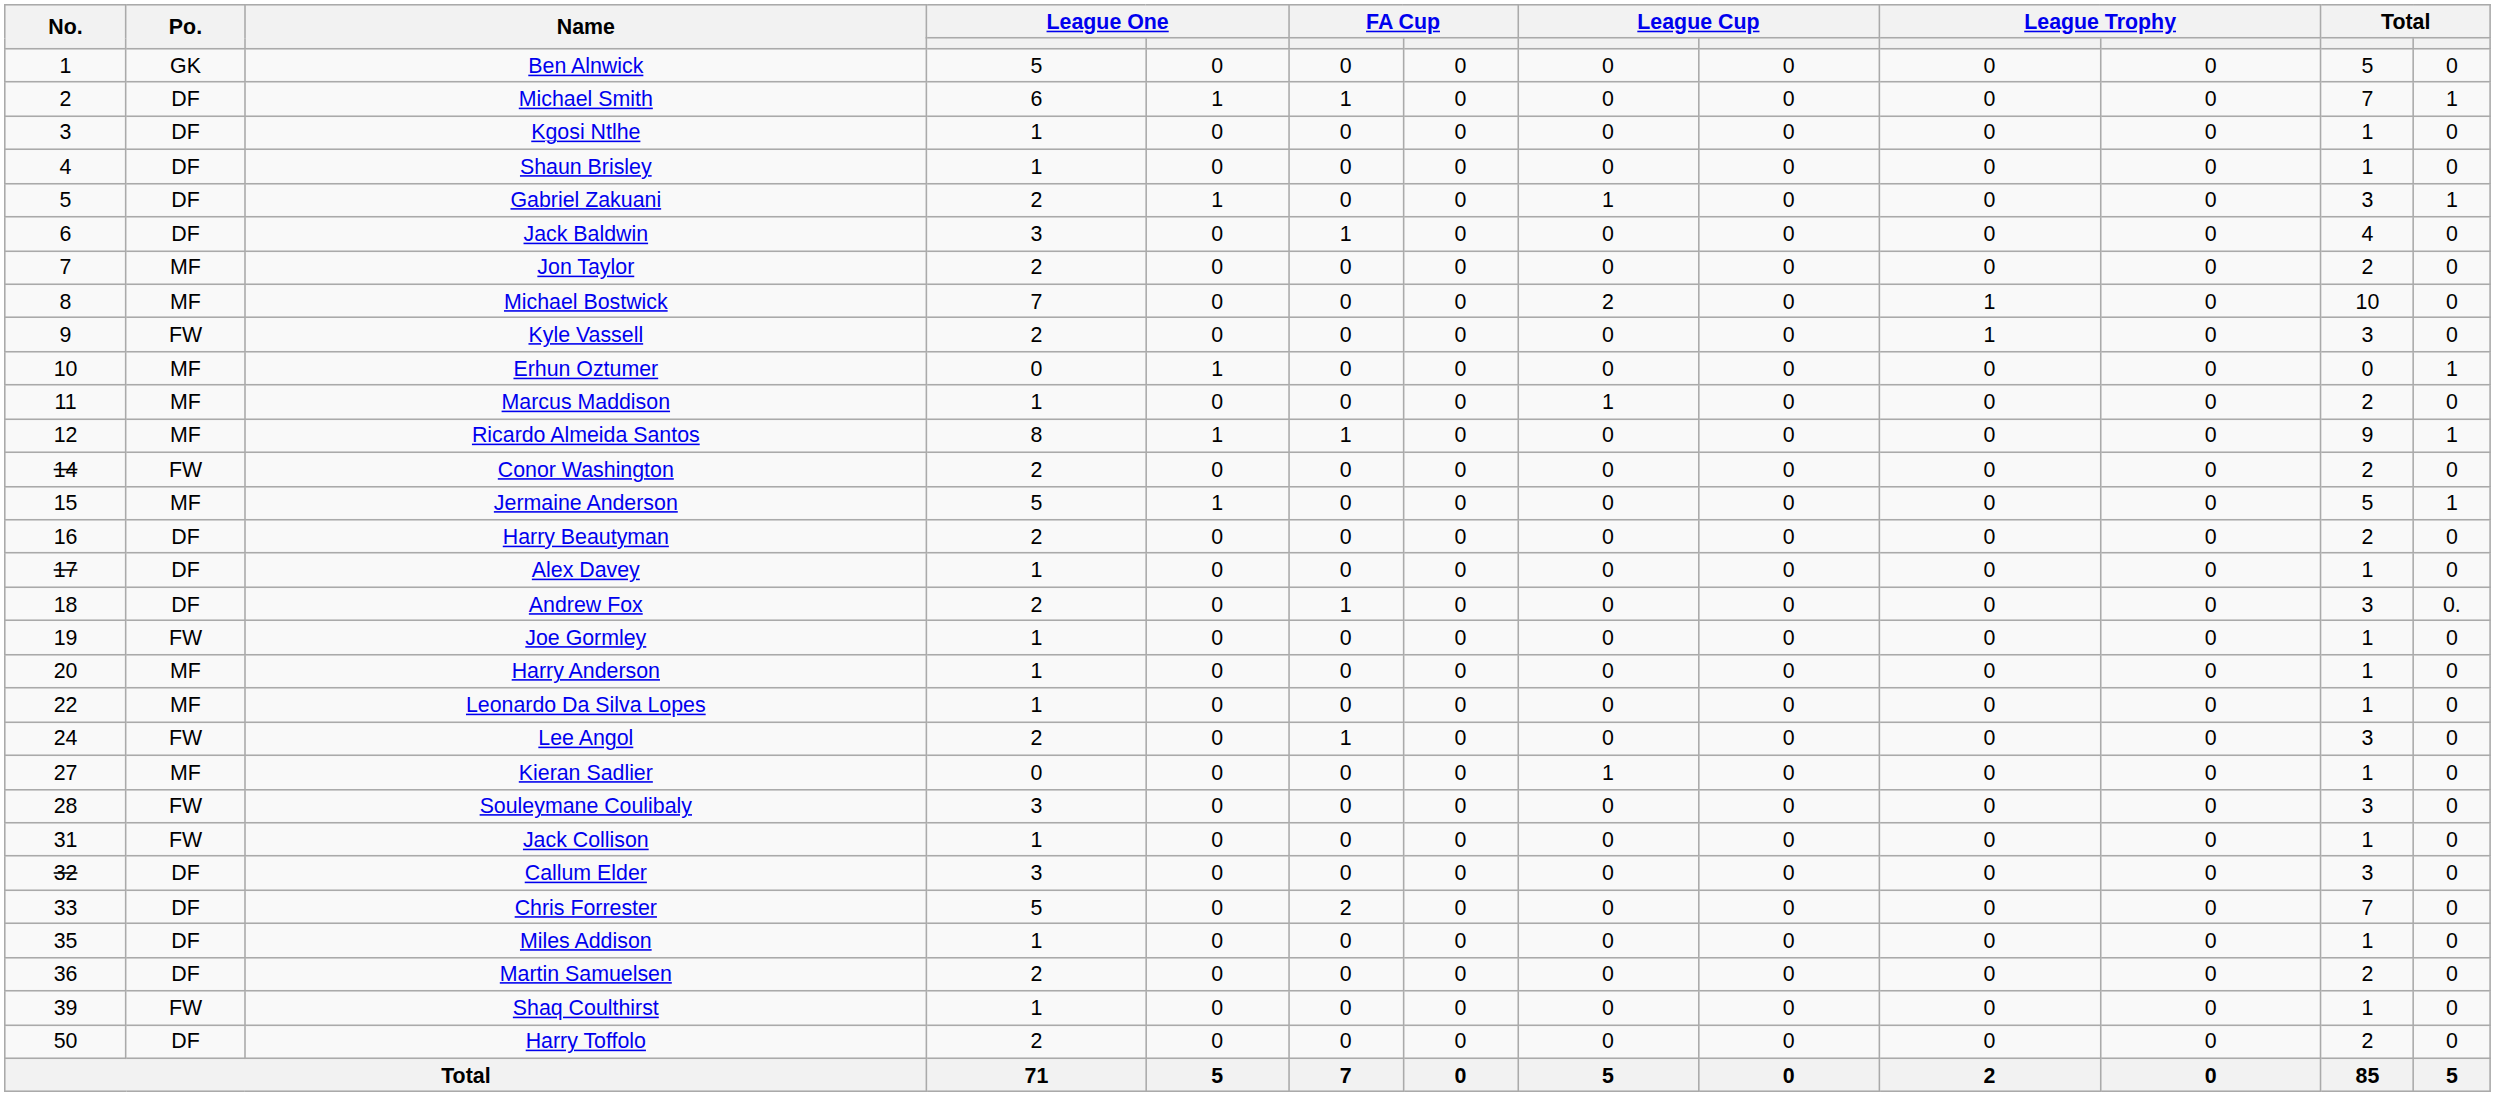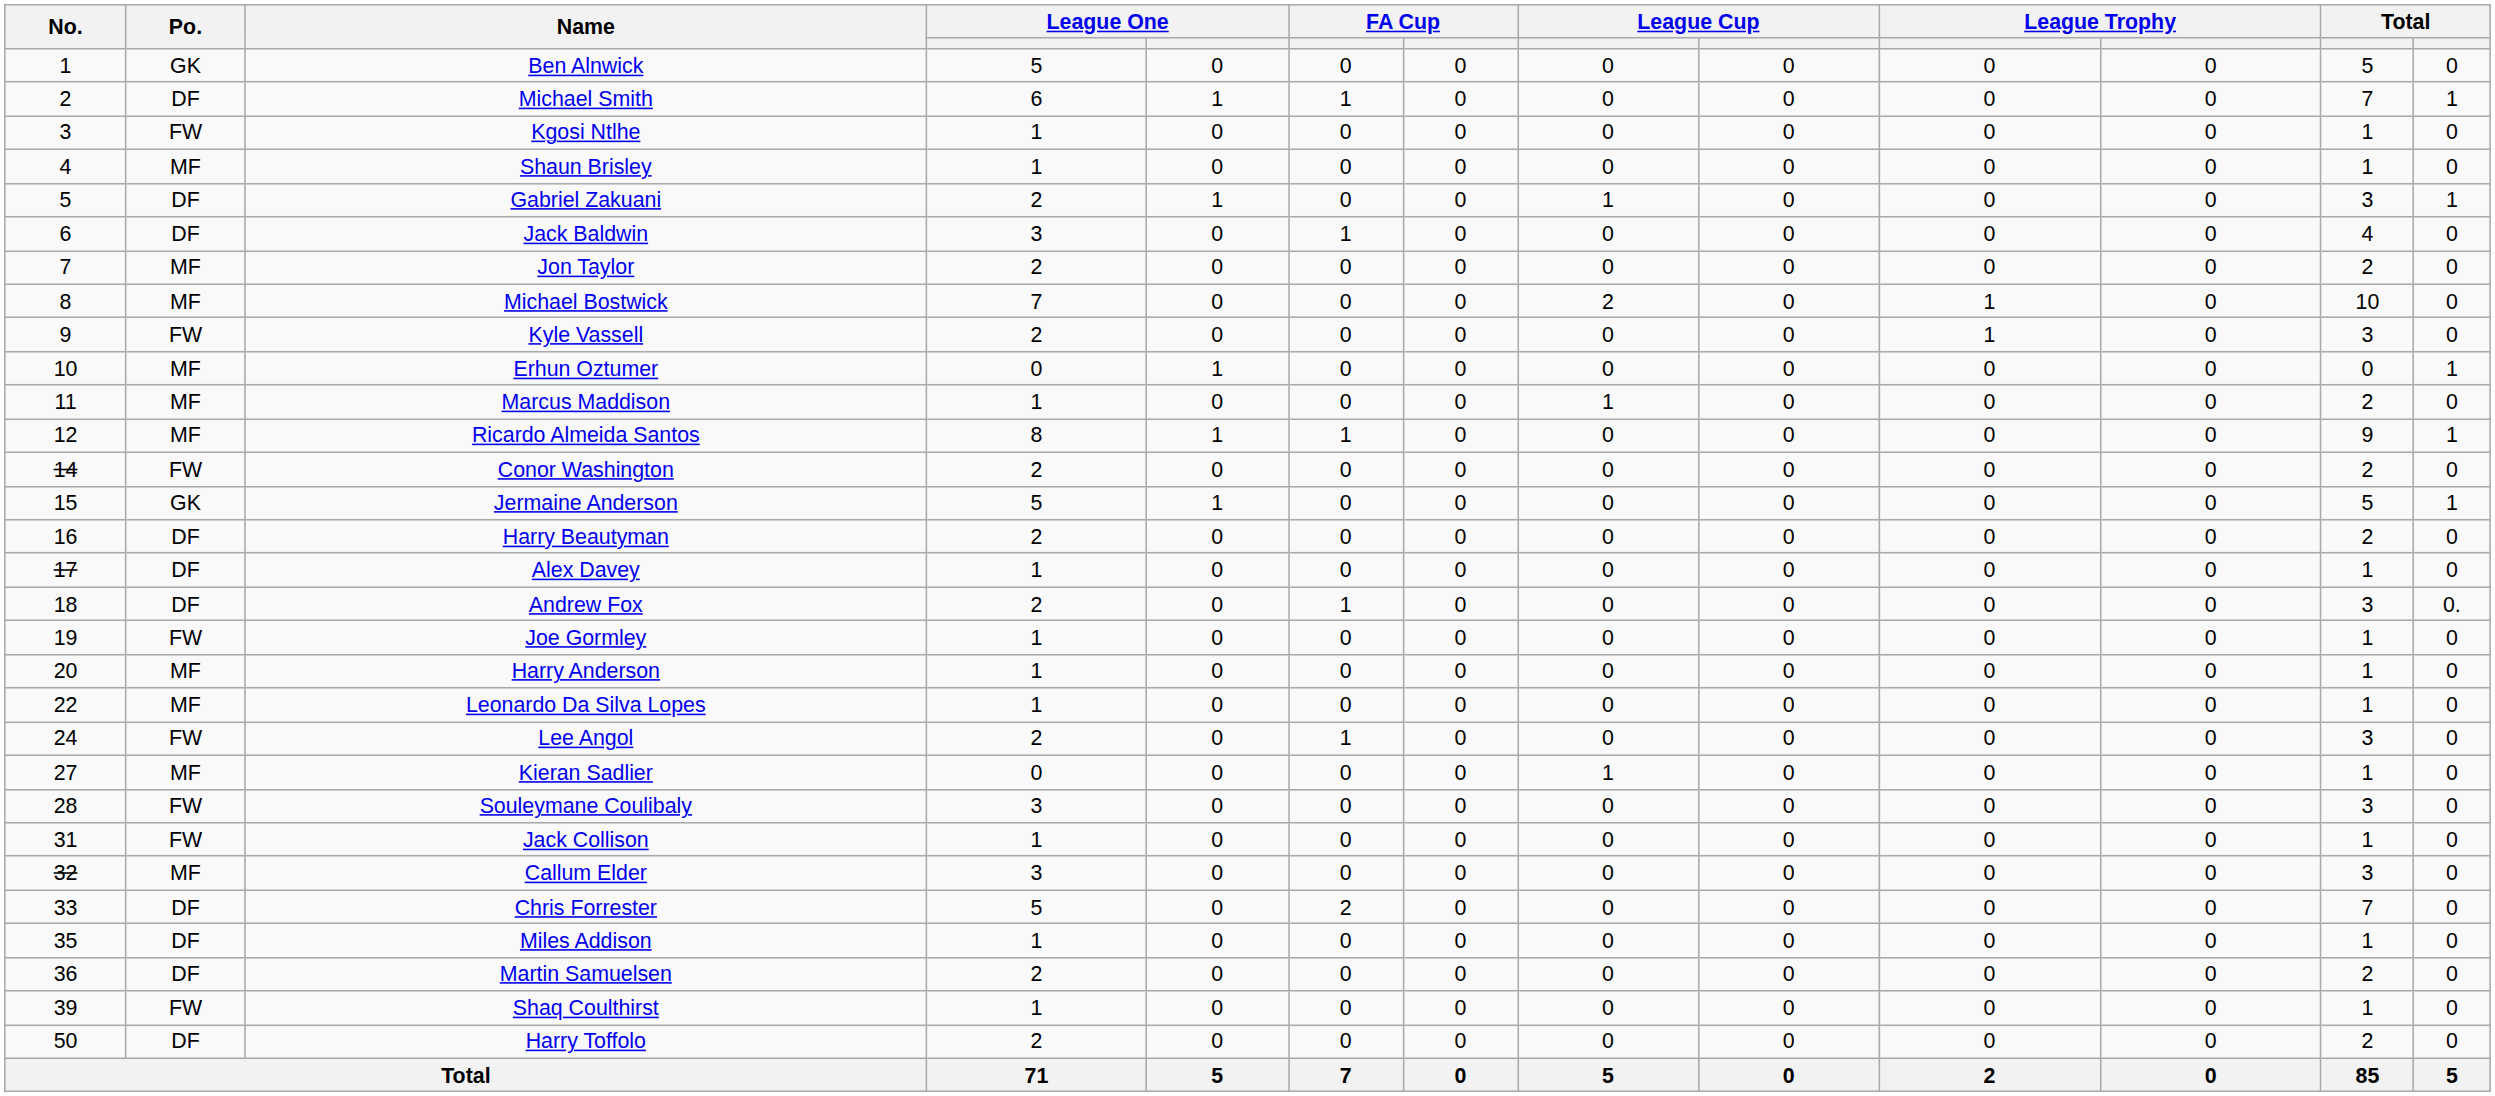 <table class="wikitable" style="text-align:center; font-size:85%; width:100%;">
 <tr>
 <th rowspan=2>No.</th>
 <th rowspan=2>Po.</th>
 <th rowspan=2>Name</th>
 <th colspan=2><a href='#'>League One</a></th>
 <th colspan=2><a href='#'>FA Cup</a></th>
 <th colspan=2><a href='#'>League Cup</a></th>
 <th colspan=2><a href='#'>League Trophy</a></th>
 <th colspan=2>Total</th>
 </tr>
 <tr>
 <th></th>
 <th></th>
 <th></th>
 <th></th>
 <th></th>
 <th></th>
 <th></th>
 <th></th>
 <th></th>
 <th></th>
 </tr>
 <tr>
 <td>1</td>
 <td>GK</td>
 <td> <a href='#'>Ben Alnwick</a></td>
 <td>5</td>
 <td>0</td>
 <td>0</td>
 <td>0</td>
 <td>0</td>
 <td>0</td>
 <td>0</td>
 <td>0</td>
 <td>5</td>
 <td>0</td>
 </tr>
 <tr>
 <td>2</td>
 <td>DF</td>
 <td> <a href='#'>Michael Smith</a></td>
 <td>6</td>
 <td>1</td>
 <td>1</td>
 <td>0</td>
 <td>0</td>
 <td>0</td>
 <td>0</td>
 <td>0</td>
 <td>7</td>
 <td>1</td>
 </tr>
 <tr>
 <td>3</td>
-<td>DF</td>
+<td>FW</td>
 <td> <a href='#'>Kgosi Ntlhe</a></td>
 <td>1</td>
 <td>0</td>
 <td>0</td>
 <td>0</td>
 <td>0</td>
 <td>0</td>
 <td>0</td>
 <td>0</td>
 <td>1</td>
 <td>0</td>
 </tr>
 <tr>
 <td>4</td>
-<td>DF</td>
+<td>MF</td>
 <td> <a href='#'>Shaun Brisley</a></td>
 <td>1</td>
 <td>0</td>
 <td>0</td>
 <td>0</td>
 <td>0</td>
 <td>0</td>
 <td>0</td>
 <td>0</td>
 <td>1</td>
 <td>0</td>
 </tr>
 <tr>
 <td>5</td>
 <td>DF</td>
 <td> <a href='#'>Gabriel Zakuani</a></td>
 <td>2</td>
 <td>1</td>
 <td>0</td>
 <td>0</td>
 <td>1</td>
 <td>0</td>
 <td>0</td>
 <td>0</td>
 <td>3</td>
 <td>1</td>
 </tr>
 <tr>
 <td>6</td>
 <td>DF</td>
 <td> <a href='#'>Jack Baldwin</a></td>
 <td>3</td>
 <td>0</td>
 <td>1</td>
 <td>0</td>
 <td>0</td>
 <td>0</td>
 <td>0</td>
 <td>0</td>
 <td>4</td>
 <td>0</td>
 </tr>
 <tr>
 <td>7</td>
 <td>MF</td>
 <td> <a href='#'>Jon Taylor</a></td>
 <td>2</td>
 <td>0</td>
 <td>0</td>
 <td>0</td>
 <td>0</td>
 <td>0</td>
 <td>0</td>
 <td>0</td>
 <td>2</td>
 <td>0</td>
 </tr>
 <tr>
 <td>8</td>
 <td>MF</td>
 <td> <a href='#'>Michael Bostwick</a></td>
 <td>7</td>
 <td>0</td>
 <td>0</td>
 <td>0</td>
 <td>2</td>
 <td>0</td>
 <td>1</td>
 <td>0</td>
 <td>10</td>
 <td>0</td>
 </tr>
 <tr>
 <td>9</td>
 <td>FW</td>
 <td> <a href='#'>Kyle Vassell</a></td>
 <td>2</td>
 <td>0</td>
 <td>0</td>
 <td>0</td>
 <td>0</td>
 <td>0</td>
 <td>1</td>
 <td>0</td>
 <td>3</td>
 <td>0</td>
 </tr>
 <tr>
 <td>10</td>
 <td>MF</td>
 <td> <a href='#'>Erhun Oztumer</a></td>
 <td>0</td>
 <td>1</td>
 <td>0</td>
 <td>0</td>
 <td>0</td>
 <td>0</td>
 <td>0</td>
 <td>0</td>
 <td>0</td>
 <td>1</td>
 </tr>
 <tr>
 <td>11</td>
 <td>MF</td>
 <td> <a href='#'>Marcus Maddison</a></td>
 <td>1</td>
 <td>0</td>
 <td>0</td>
 <td>0</td>
 <td>1</td>
 <td>0</td>
 <td>0</td>
 <td>0</td>
 <td>2</td>
 <td>0</td>
 </tr>
 <tr>
 <td>12</td>
 <td>MF</td>
 <td> <a href='#'>Ricardo Almeida Santos</a></td>
 <td>8</td>
 <td>1</td>
 <td>1</td>
 <td>0</td>
 <td>0</td>
 <td>0</td>
 <td>0</td>
 <td>0</td>
 <td>9</td>
 <td>1</td>
 </tr>
 <tr>
 <td><s>14</s></td>
 <td>FW</td>
 <td> <a href='#'>Conor Washington</a></td>
 <td>2</td>
 <td>0</td>
 <td>0</td>
 <td>0</td>
 <td>0</td>
 <td>0</td>
 <td>0</td>
 <td>0</td>
 <td>2</td>
 <td>0</td>
 </tr>
 <tr>
 <td>15</td>
-<td>MF</td>
+<td>GK</td>
 <td> <a href='#'>Jermaine Anderson</a></td>
 <td>5</td>
 <td>1</td>
 <td>0</td>
 <td>0</td>
 <td>0</td>
 <td>0</td>
 <td>0</td>
 <td>0</td>
 <td>5</td>
 <td>1</td>
 </tr>
 <tr>
 <td>16</td>
 <td>DF</td>
 <td> <a href='#'>Harry Beautyman</a></td>
 <td>2</td>
 <td>0</td>
 <td>0</td>
 <td>0</td>
 <td>0</td>
 <td>0</td>
 <td>0</td>
 <td>0</td>
 <td>2</td>
 <td>0</td>
 </tr>
 <tr>
 <td><s>17</s></td>
 <td>DF</td>
 <td> <a href='#'>Alex Davey</a></td>
 <td>1</td>
 <td>0</td>
 <td>0</td>
 <td>0</td>
 <td>0</td>
 <td>0</td>
 <td>0</td>
 <td>0</td>
 <td>1</td>
 <td>0</td>
 </tr>
 <tr>
 <td>18</td>
 <td>DF</td>
 <td> <a href='#'>Andrew Fox</a></td>
 <td>2</td>
 <td>0</td>
 <td>1</td>
 <td>0</td>
 <td>0</td>
 <td>0</td>
 <td>0</td>
 <td>0</td>
 <td>3</td>
 <td>0.</td>
 </tr>
 <tr>
 <td>19</td>
 <td>FW</td>
 <td> <a href='#'>Joe Gormley</a></td>
 <td>1</td>
 <td>0</td>
 <td>0</td>
 <td>0</td>
 <td>0</td>
 <td>0</td>
 <td>0</td>
 <td>0</td>
 <td>1</td>
 <td>0</td>
 </tr>
 <tr>
 <td>20</td>
 <td>MF</td>
 <td> <a href='#'>Harry Anderson</a></td>
 <td>1</td>
 <td>0</td>
 <td>0</td>
 <td>0</td>
 <td>0</td>
 <td>0</td>
 <td>0</td>
 <td>0</td>
 <td>1</td>
 <td>0</td>
 </tr>
 <tr>
 <td>22</td>
 <td>MF</td>
 <td> <a href='#'>Leonardo Da Silva Lopes</a></td>
 <td>1</td>
 <td>0</td>
 <td>0</td>
 <td>0</td>
 <td>0</td>
 <td>0</td>
 <td>0</td>
 <td>0</td>
 <td>1</td>
 <td>0</td>
 </tr>
 <tr>
 <td>24</td>
 <td>FW</td>
 <td> <a href='#'>Lee Angol</a></td>
 <td>2</td>
 <td>0</td>
 <td>1</td>
 <td>0</td>
 <td>0</td>
 <td>0</td>
 <td>0</td>
 <td>0</td>
 <td>3</td>
 <td>0</td>
 </tr>
 <tr>
 <td>27</td>
 <td>MF</td>
 <td> <a href='#'>Kieran Sadlier</a></td>
 <td>0</td>
 <td>0</td>
 <td>0</td>
 <td>0</td>
 <td>1</td>
 <td>0</td>
 <td>0</td>
 <td>0</td>
 <td>1</td>
 <td>0</td>
 </tr>
 <tr>
 <td>28</td>
 <td>FW</td>
 <td> <a href='#'>Souleymane Coulibaly</a></td>
 <td>3</td>
 <td>0</td>
 <td>0</td>
 <td>0</td>
 <td>0</td>
 <td>0</td>
 <td>0</td>
 <td>0</td>
 <td>3</td>
 <td>0</td>
 </tr>
 <tr>
 <td>31</td>
 <td>FW</td>
 <td> <a href='#'>Jack Collison</a></td>
 <td>1</td>
 <td>0</td>
 <td>0</td>
 <td>0</td>
 <td>0</td>
 <td>0</td>
 <td>0</td>
 <td>0</td>
 <td>1</td>
 <td>0</td>
 </tr>
 <tr>
 <td><s>32</s></td>
-<td>DF</td>
+<td>MF</td>
 <td> <a href='#'>Callum Elder</a></td>
 <td>3</td>
 <td>0</td>
 <td>0</td>
 <td>0</td>
 <td>0</td>
 <td>0</td>
 <td>0</td>
 <td>0</td>
 <td>3</td>
 <td>0</td>
 </tr>
 <tr>
 <td>33</td>
 <td>DF</td>
 <td> <a href='#'>Chris Forrester</a></td>
 <td>5</td>
 <td>0</td>
 <td>2</td>
 <td>0</td>
 <td>0</td>
 <td>0</td>
 <td>0</td>
 <td>0</td>
 <td>7</td>
 <td>0</td>
 </tr>
 <tr>
 <td>35</td>
 <td>DF</td>
 <td> <a href='#'>Miles Addison</a></td>
 <td>1</td>
 <td>0</td>
 <td>0</td>
 <td>0</td>
 <td>0</td>
 <td>0</td>
 <td>0</td>
 <td>0</td>
 <td>1</td>
 <td>0</td>
 </tr>
 <tr>
 <td>36</td>
 <td>DF</td>
 <td> <a href='#'>Martin Samuelsen</a></td>
 <td>2</td>
 <td>0</td>
 <td>0</td>
 <td>0</td>
 <td>0</td>
 <td>0</td>
 <td>0</td>
 <td>0</td>
 <td>2</td>
 <td>0</td>
 </tr>
 <tr>
 <td>39</td>
 <td>FW</td>
 <td> <a href='#'>Shaq Coulthirst</a></td>
 <td>1</td>
 <td>0</td>
 <td>0</td>
 <td>0</td>
 <td>0</td>
 <td>0</td>
 <td>0</td>
 <td>0</td>
 <td>1</td>
 <td>0</td>
 </tr>
 <tr>
 <td>50</td>
 <td>DF</td>
 <td> <a href='#'>Harry Toffolo</a></td>
 <td>2</td>
 <td>0</td>
 <td>0</td>
 <td>0</td>
 <td>0</td>
 <td>0</td>
 <td>0</td>
 <td>0</td>
 <td>2</td>
 <td>0</td>
 </tr>
 <tr>
 <th colspan=3>Total</th>
 <th>71</th>
 <th>5</th>
 <th>7</th>
 <th>0</th>
 <th>5</th>
 <th>0</th>
 <th>2</th>
 <th>0</th>
 <th>85</th>
 <th>5</th>
 </tr>
 </table>
